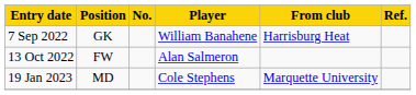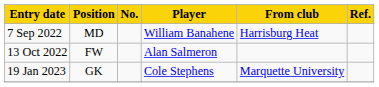 <table class="wikitable">
 <tr>
 <th style="background:#FAD409; color:black;"><strong>Entry date</strong></th>
 <th style="background:#FAD409; color:black;"><strong>Position</strong></th>
 <th style="background:#FAD409; color:black;"><strong>No.</strong></th>
 <th style="background:#FAD409; color:black;"><strong>Player</strong></th>
 <th style="background:#FAD409; color:black;"><strong>From club</strong></th>
 <th style="background:#FAD409; color:black;"><strong>Ref.</strong></th>
 </tr>
 <tr>
 <td>7 Sep 2022</td>
-<td style="text-align:center;">GK</td>
+<td style="text-align:center;">MD</td>
 <td style="text-align:center;"></td>
 <td style="text-align:left;"> <a href='#'>William Banahene</a></td>
 <td style="text-align:left;"><a href='#'>Harrisburg Heat</a></td>
 <td></td>
 </tr>
 <tr>
 <td>13 Oct 2022</td>
 <td style="text-align:center;">FW</td>
 <td style="text-align:center;"></td>
 <td style="text-align:left;"> <a href='#'>Alan Salmeron</a></td>
 <td style="text-align:left;"></td>
 <td></td>
 </tr>
 <tr>
 <td>19 Jan 2023</td>
-<td style="text-align:center;">MD</td>
+<td style="text-align:center;">GK</td>
 <td style="text-align:center;"></td>
 <td style="text-align:left;"> <a href='#'>Cole Stephens</a></td>
 <td style="text-align:left;"><a href='#'>Marquette University</a></td>
 <td></td>
 </tr>
 <tr>
 </tr>
 </table>
